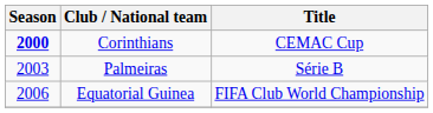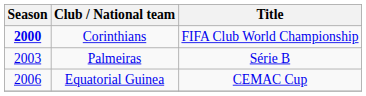 <table class="wikitable" style="text-align: center;">
 <tr>
 <th>Season</th>
 <th>Club / National team</th>
 <th>Title</th>
 </tr>
 <tr>
 <td><strong><a href='#'>2000</a></strong></td>
 <td><a href='#'>Corinthians</a></td>
-<td><a href='#'>CEMAC Cup</a></td>
+<td><a href='#'>FIFA Club World Championship</a></td>
 </tr>
 <tr>
 <td><a href='#'>2003</a></td>
 <td><a href='#'>Palmeiras</a></td>
 <td><a href='#'>Série B</a></td>
 </tr>
 <tr>
 <td><a href='#'>2006</a></td>
 <td><a href='#'>Equatorial Guinea</a></td>
-<td><a href='#'>FIFA Club World Championship</a></td>
+<td><a href='#'>CEMAC Cup</a></td>
 </tr>
 <tr>
 </tr>
 </table>
